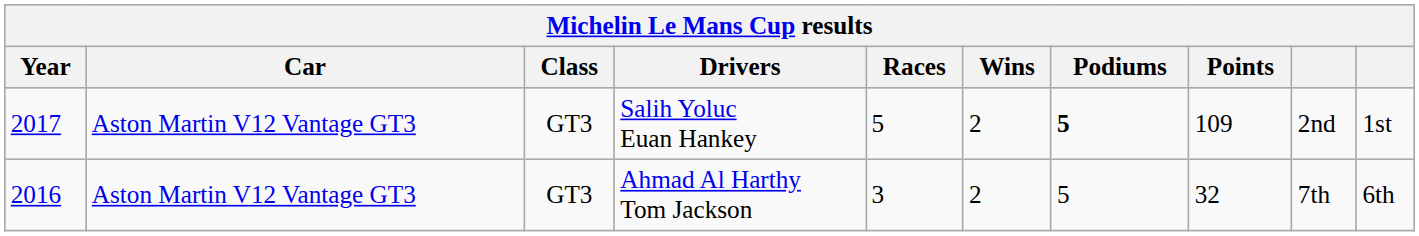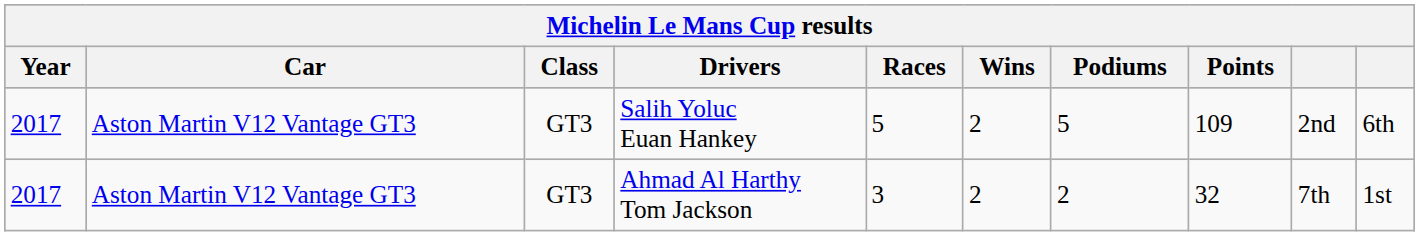 <table class="wikitable" style="font-size:95%; width:850px">
 <tr>
 <th colspan=10><a href='#'>Michelin Le Mans Cup</a> results</th>
 </tr>
 <tr>
 <th>Year</th>
 <th>Car</th>
 <th>Class</th>
 <th>Drivers</th>
 <th>Races</th>
 <th>Wins</th>
 <th>Podiums</th>
 <th>Points</th>
 <th></th>
 <th></th>
 </tr>
 <tr>
 <td rowspan=1><a href='#'>2017</a></td>
 <td rowspan=1><a href='#'>Aston Martin V12 Vantage GT3</a><br></td>
 <td rowspan=1 align="center">GT3</td>
 <td> <a href='#'>Salih Yoluc</a><br> Euan Hankey</td>
 <td>5</td>
 <td>2</td>
-<td><strong>5</strong></td>
+<td>5</td>
 <td>109</td>
 <td>2nd</td>
-<td>1st</td>
+<td>6th</td>
 </tr>
 <tr>
-<td rowspan=1><a href='#'>2016</a></td>
+<td rowspan=1><a href='#'>2017</a></td>
 <td rowspan=1><a href='#'>Aston Martin V12 Vantage GT3</a><br></td>
 <td rowspan=1 align="center">GT3</td>
 <td> <a href='#'>Ahmad Al Harthy</a><br> Tom Jackson</td>
 <td>3</td>
 <td>2</td>
-<td>5</td>
+<td>2</td>
 <td>32</td>
 <td>7th</td>
-<td>6th</td>
+<td>1st</td>
 </tr>
 </table>
